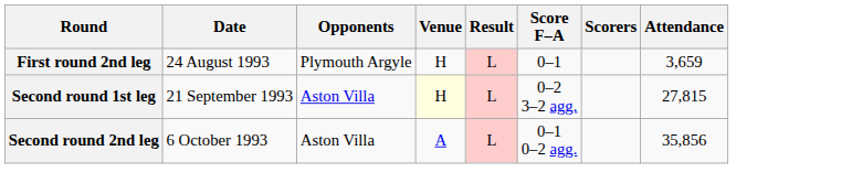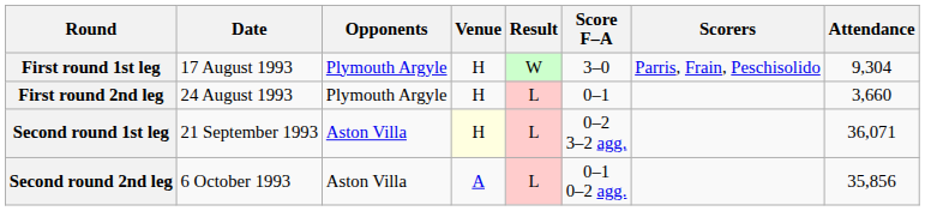 <table class="wikitable plainrowheaders" style="text-align:center">
 <tr>
 <th scope="col">Round</th>
 <th scope="col">Date</th>
 <th scope="col">Opponents</th>
 <th scope="col">Venue</th>
 <th scope="col">Result</th>
 <th scope="col">Score<br>F–A</th>
 <th scope="col">Scorers</th>
 <th scope="col">Attendance</th>
 </tr>
 <tr>
+<th scope="row">First round 1st leg</th>
+<td align="left">17 August 1993</td>
+<td align="left"><a href='#'>Plymouth Argyle</a></td>
+<td>H</td>
+<td style="background:#cfc;">W</td>
+<td>3–0</td>
+<td align="left"><a href='#'>Parris</a>, <a href='#'>Frain</a>, <a href='#'>Peschisolido</a></td>
+<td>9,304</td>
+</tr>
+<tr>
 <th scope="row">First round 2nd leg</th>
 <td align="left">24 August 1993</td>
 <td align="left">Plymouth Argyle</td>
 <td>H</td>
 <td style="background:#fcc;">L</td>
 <td>0–1</td>
 <td></td>
-<td>3,659</td>
+<td>3,660</td>
 </tr>
 <tr>
 <th scope="row">Second round 1st leg</th>
 <td align="left">21 September 1993</td>
 <td align="left"><a href='#'>Aston Villa</a></td>
 <td style="background: lightyellow;">H</td>
 <td style="background:#fcc;">L</td>
 <td>0–2<br>3–2 <a href='#'>agg.</a></td>
 <td></td>
-<td>27,815</td>
+<td>36,071</td>
 </tr>
 <tr>
 <th scope="row">Second round 2nd leg</th>
 <td align="left">6 October 1993</td>
 <td align="left">Aston Villa</td>
 <td><a href='#'>A</a></td>
 <td style="background:#fcc;">L</td>
 <td>0–1<br>0–2 <a href='#'>agg.</a></td>
 <td></td>
 <td>35,856</td>
 </tr>
 </table>
